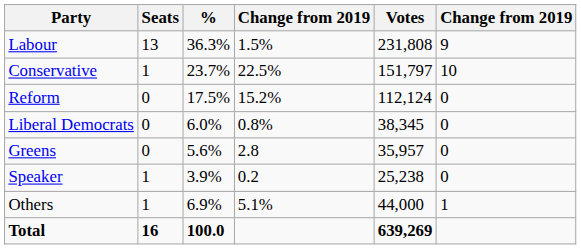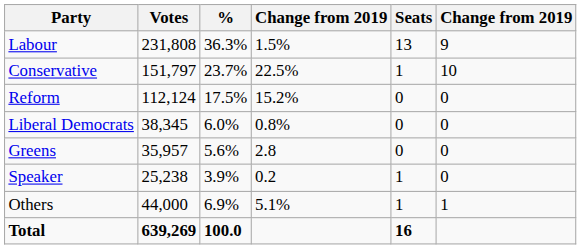 <table class="wikitable">
 <tr>
 <th>Party</th>
-<th>Seats</th>
+<th>Votes</th>
 <th>%</th>
 <th>Change from 2019</th>
-<th>Votes</th>
+<th>Seats</th>
 <th>Change from 2019</th>
 </tr>
 <tr>
 <td><a href='#'>Labour</a></td>
-<td>13</td>
+<td>231,808</td>
 <td>36.3%</td>
 <td>1.5%</td>
-<td>231,808</td>
+<td>13</td>
 <td>9</td>
 </tr>
 <tr>
 <td><a href='#'>Conservative</a></td>
-<td>1</td>
+<td>151,797</td>
 <td>23.7%</td>
 <td>22.5%</td>
-<td>151,797</td>
+<td>1</td>
 <td>10</td>
 </tr>
 <tr>
 <td><a href='#'>Reform</a></td>
-<td>0</td>
+<td>112,124</td>
 <td>17.5%</td>
 <td>15.2%</td>
-<td>112,124</td>
+<td>0</td>
 <td>0</td>
 </tr>
 <tr>
 <td><a href='#'>Liberal Democrats</a></td>
-<td>0</td>
+<td>38,345</td>
 <td>6.0%</td>
 <td>0.8%</td>
-<td>38,345</td>
+<td>0</td>
 <td>0</td>
 </tr>
 <tr>
 <td><a href='#'>Greens</a></td>
-<td>0</td>
+<td>35,957</td>
 <td>5.6%</td>
 <td>2.8</td>
-<td>35,957</td>
+<td>0</td>
 <td>0</td>
 </tr>
 <tr>
 <td><a href='#'>Speaker</a></td>
-<td>1</td>
+<td>25,238</td>
 <td>3.9%</td>
 <td>0.2</td>
-<td>25,238</td>
+<td>1</td>
 <td>0</td>
 </tr>
 <tr>
 <td>Others</td>
-<td>1</td>
+<td>44,000</td>
 <td>6.9%</td>
 <td>5.1%</td>
-<td>44,000</td>
+<td>1</td>
 <td>1</td>
 </tr>
 <tr>
 <td><strong>Total</strong></td>
-<td><strong>16</strong></td>
+<td><strong>639,269</strong></td>
 <td><strong>100.0</strong></td>
 <td></td>
-<td><strong>639,269</strong></td>
+<td><strong>16</strong></td>
 <td></td>
 </tr>
 </table>
